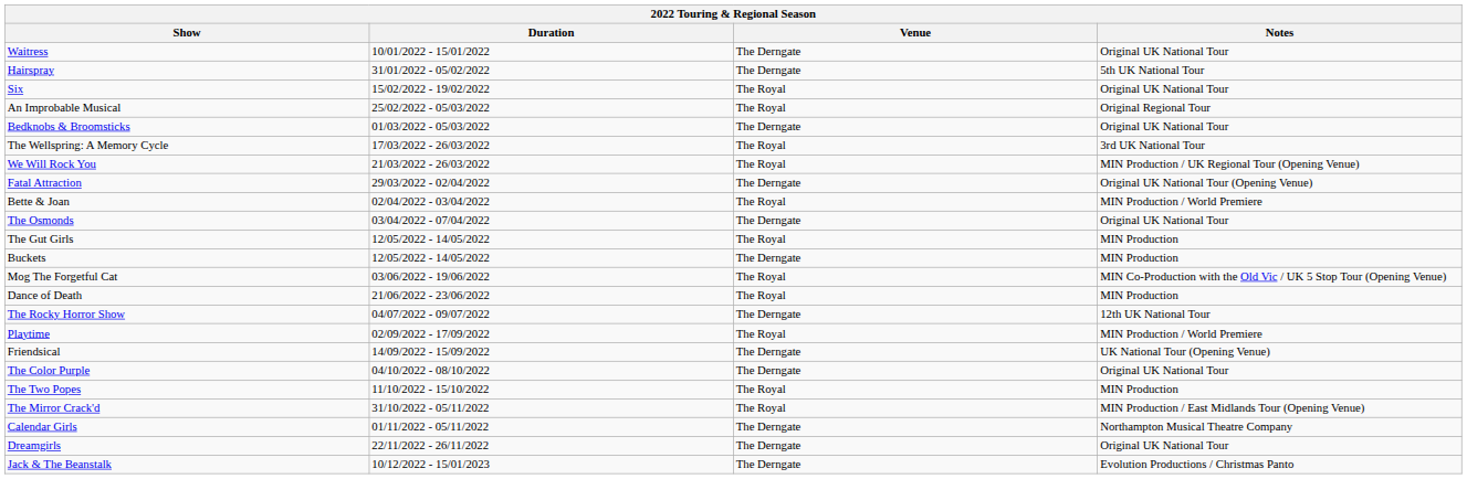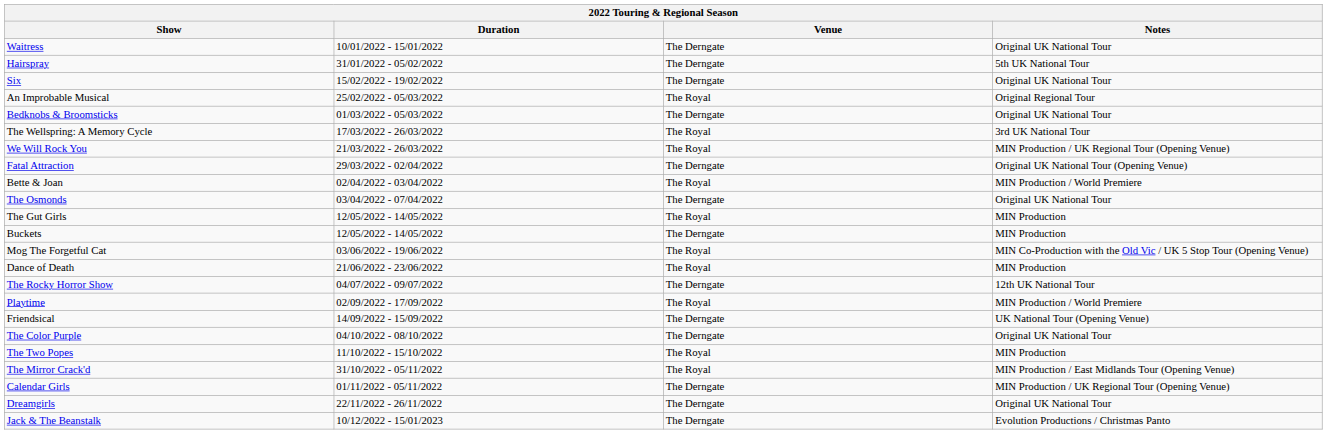 <table class="wikitable collapsible autocollapse">
 <tr>
 <th colspan="4">2022 Touring & Regional Season </th>
 </tr>
 <tr>
 <th width="10%">Show</th>
 <th width="10%">Duration</th>
 <th width="10%">Venue</th>
 <th width="10%">Notes</th>
 </tr>
 <tr>
 <td><a href='#'>Waitress</a></td>
 <td>10/01/2022 - 15/01/2022</td>
 <td>The Derngate</td>
 <td>Original UK National Tour</td>
 </tr>
 <tr>
 <td><a href='#'>Hairspray</a></td>
 <td>31/01/2022 - 05/02/2022</td>
 <td>The Derngate</td>
 <td>5th UK National Tour</td>
 </tr>
 <tr>
 <td><a href='#'>Six</a></td>
 <td>15/02/2022 - 19/02/2022</td>
-<td>The Royal</td>
+<td>The Derngate</td>
 <td>Original UK National Tour</td>
 </tr>
 <tr>
 <td>An Improbable Musical</td>
 <td>25/02/2022 - 05/03/2022</td>
 <td>The Royal</td>
 <td>Original Regional Tour</td>
 </tr>
 <tr>
 <td><a href='#'>Bedknobs & Broomsticks</a></td>
 <td>01/03/2022 - 05/03/2022</td>
 <td>The Derngate</td>
 <td>Original UK National Tour</td>
 </tr>
 <tr>
 <td>The Wellspring: A Memory Cycle</td>
 <td>17/03/2022 - 26/03/2022</td>
 <td>The Royal</td>
 <td>3rd UK National Tour</td>
 </tr>
 <tr>
 <td><a href='#'>We Will Rock You</a></td>
 <td>21/03/2022 - 26/03/2022</td>
 <td>The Royal</td>
 <td>MIN Production / UK Regional Tour (Opening Venue)</td>
 </tr>
 <tr>
 <td><a href='#'>Fatal Attraction</a></td>
 <td>29/03/2022 - 02/04/2022</td>
 <td>The Derngate</td>
 <td>Original UK National Tour (Opening Venue)</td>
 </tr>
 <tr>
 <td>Bette & Joan</td>
 <td>02/04/2022 - 03/04/2022</td>
 <td>The Royal</td>
 <td>MIN Production / World Premiere</td>
 </tr>
 <tr>
 <td><a href='#'>The Osmonds</a></td>
 <td>03/04/2022 - 07/04/2022</td>
 <td>The Derngate</td>
 <td>Original UK National Tour</td>
 </tr>
 <tr>
 <td>The Gut Girls</td>
 <td>12/05/2022 - 14/05/2022</td>
 <td>The Royal</td>
 <td>MIN Production</td>
 </tr>
 <tr>
 <td>Buckets</td>
 <td>12/05/2022 - 14/05/2022</td>
 <td>The Derngate</td>
 <td>MIN Production</td>
 </tr>
 <tr>
 <td>Mog The Forgetful Cat</td>
 <td>03/06/2022 - 19/06/2022</td>
 <td>The Royal</td>
 <td>MIN Co-Production with the <a href='#'>Old Vic</a> / UK 5 Stop Tour (Opening Venue)</td>
 </tr>
 <tr>
 <td>Dance of Death</td>
 <td>21/06/2022 - 23/06/2022</td>
 <td>The Royal</td>
 <td>MIN Production</td>
 </tr>
 <tr>
 <td><a href='#'>The Rocky Horror Show</a></td>
 <td>04/07/2022 - 09/07/2022</td>
 <td>The Derngate</td>
 <td>12th UK National Tour</td>
 </tr>
 <tr>
 <td><a href='#'>Playtime</a></td>
 <td>02/09/2022 - 17/09/2022</td>
 <td>The Royal</td>
 <td>MIN Production / World Premiere</td>
 </tr>
 <tr>
 <td>Friendsical</td>
 <td>14/09/2022 - 15/09/2022</td>
 <td>The Derngate</td>
 <td>UK National Tour (Opening Venue)</td>
 </tr>
 <tr>
 <td><a href='#'>The Color Purple</a></td>
 <td>04/10/2022 - 08/10/2022</td>
 <td>The Derngate</td>
 <td>Original UK National Tour</td>
 </tr>
 <tr>
 <td><a href='#'>The Two Popes</a></td>
 <td>11/10/2022 - 15/10/2022</td>
 <td>The Royal</td>
 <td>MIN Production</td>
 </tr>
 <tr>
 <td><a href='#'>The Mirror Crack'd</a></td>
 <td>31/10/2022 - 05/11/2022</td>
 <td>The Royal</td>
 <td>MIN Production / East Midlands Tour (Opening Venue)</td>
 </tr>
 <tr>
 <td><a href='#'>Calendar Girls</a></td>
 <td>01/11/2022 - 05/11/2022</td>
 <td>The Derngate</td>
-<td>Northampton Musical Theatre Company</td>
+<td>MIN Production / UK Regional Tour (Opening Venue)</td>
 </tr>
 <tr>
 <td><a href='#'>Dreamgirls</a></td>
 <td>22/11/2022 - 26/11/2022</td>
 <td>The Derngate</td>
 <td>Original UK National Tour</td>
 </tr>
 <tr>
 <td><a href='#'>Jack & The Beanstalk</a></td>
 <td>10/12/2022 - 15/01/2023</td>
 <td>The Derngate</td>
 <td>Evolution Productions / Christmas Panto</td>
 </tr>
 </table>
